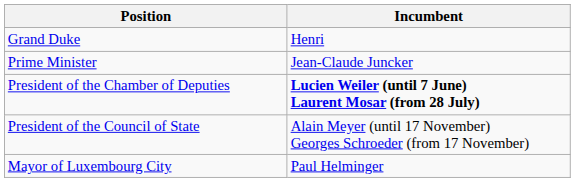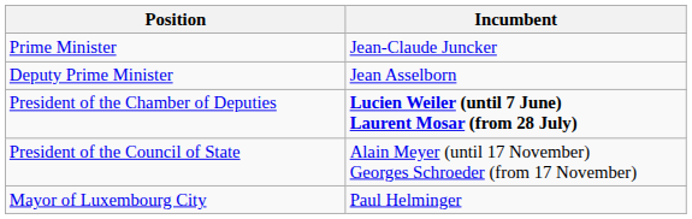 <table class="wikitable">
 <tr>
 <th width="300">Position</th>
 <th width="300">Incumbent</th>
 </tr>
 <tr>
-<td><a href='#'>Grand Duke</a></td>
-<td><a href='#'>Henri</a></td>
+<td><a href='#'>Prime Minister</a></td>
+<td><a href='#'>Jean-Claude Juncker</a></td>
 </tr>
 <tr>
-<td><a href='#'>Prime Minister</a></td>
-<td><a href='#'>Jean-Claude Juncker</a></td>
+<td><a href='#'>Deputy Prime Minister</a></td>
+<td><a href='#'>Jean Asselborn</a></td>
 </tr>
 <tr>
 <td><a href='#'>President of the Chamber of Deputies</a> <br> <br></td>
 <td><strong><a href='#'>Lucien Weiler</a> (until 7 June) <br> <a href='#'>Laurent Mosar</a> (from 28 July)</strong></td>
 </tr>
 <tr>
 <td><a href='#'>President of the Council of State</a> <br> <br></td>
 <td><a href='#'>Alain Meyer</a> (until 17 November) <br> <a href='#'>Georges Schroeder</a> (from 17 November)</td>
 </tr>
 <tr>
 <td><a href='#'>Mayor of Luxembourg City</a></td>
 <td><a href='#'>Paul Helminger</a></td>
 </tr>
 </table>
